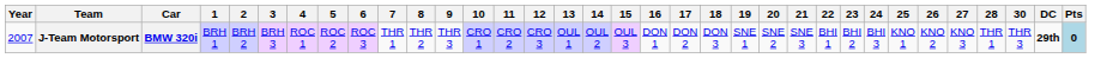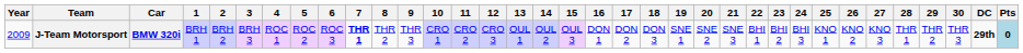 <table class="wikitable" style="text-align:center; font-size:85%">
 <tr>
 <th>Year</th>
 <th>Team</th>
 <th>Car</th>
 <th>1</th>
 <th>2</th>
 <th>3</th>
 <th>4</th>
 <th>5</th>
 <th>6</th>
 <th>7</th>
 <th>8</th>
 <th>9</th>
 <th>10</th>
 <th>11</th>
 <th>12</th>
 <th>13</th>
 <th>14</th>
 <th>15</th>
 <th>16</th>
 <th>17</th>
 <th>18</th>
 <th>19</th>
 <th>20</th>
 <th>21</th>
 <th>22</th>
 <th>23</th>
 <th>24</th>
 <th>25</th>
 <th>26</th>
 <th>27</th>
 <th>28</th>
+<th>29</th>
 <th>30</th>
 <th>DC</th>
 <th>Pts</th>
 </tr>
 <tr>
-<td><a href='#'>2007</a></td>
+<td><a href='#'>2009</a></td>
 <th nowrap>J-Team Motorsport</th>
 <th nowrap><a href='#'>BMW 320i</a></th>
 <td style="background:#CFCFFF;"><a href='#'>BRH<br>1</a><br></td>
 <td style="background:#CFCFFF;"><a href='#'>BRH<br>2</a><br></td>
 <td style="background:#EFCFFF;"><a href='#'>BRH<br>3</a><br></td>
 <td style="background:#EFCFFF;"><a href='#'>ROC<br>1</a><br></td>
 <td style="background:#EFCFFF;"><a href='#'>ROC<br>2</a><br></td>
 <td style="background:#EFCFFF;"><a href='#'>ROC<br>3</a><br></td>
-<td><a href='#'>THR<br>1</a><br></td>
+<td><strong><a href='#'>THR<br>1</a><br></strong></td>
 <td><a href='#'>THR<br>2</a><br></td>
 <td><a href='#'>THR<br>3</a><br></td>
 <td style="background:#CFCFFF;"><a href='#'>CRO<br>1</a><br></td>
 <td style="background:#CFCFFF;"><a href='#'>CRO<br>2</a><br></td>
 <td style="background:#CFCFFF;"><a href='#'>CRO<br>3</a><br></td>
 <td style="background:#CFCFFF;"><a href='#'>OUL<br>1</a><br></td>
 <td style="background:#CFCFFF;"><a href='#'>OUL<br>2</a><br></td>
 <td style="background:#EFCFFF;"><a href='#'>OUL<br>3</a><br></td>
 <td><a href='#'>DON<br>1</a><br></td>
 <td><a href='#'>DON<br>2</a><br></td>
 <td><a href='#'>DON<br>3</a><br></td>
 <td><a href='#'>SNE<br>1</a><br></td>
 <td><a href='#'>SNE<br>2</a><br></td>
 <td><a href='#'>SNE<br>3</a><br></td>
 <td><a href='#'>BHI<br>1</a><br></td>
 <td><a href='#'>BHI<br>2</a><br></td>
 <td><a href='#'>BHI<br>3</a><br></td>
 <td><a href='#'>KNO<br>1</a><br></td>
 <td><a href='#'>KNO<br>2</a><br></td>
 <td><a href='#'>KNO<br>3</a><br></td>
 <td><a href='#'>THR<br>1</a><br></td>
+<td><a href='#'>THR<br>2</a><br></td>
 <td><a href='#'>THR<br>3</a><br></td>
 <td><strong>29th</strong></td>
 <td style="background: lightblue;"><strong>0</strong></td>
 </tr>
 </table>
